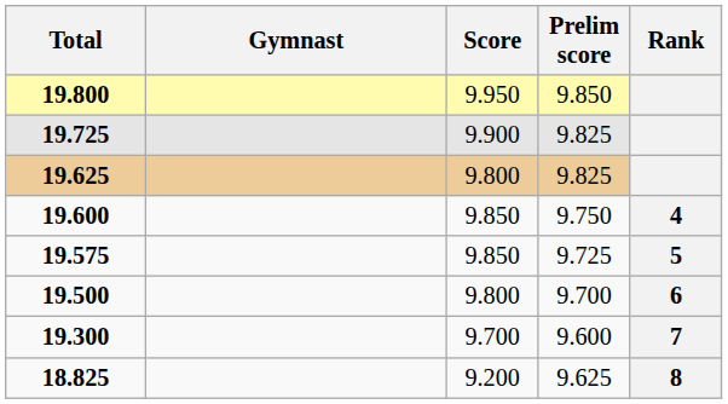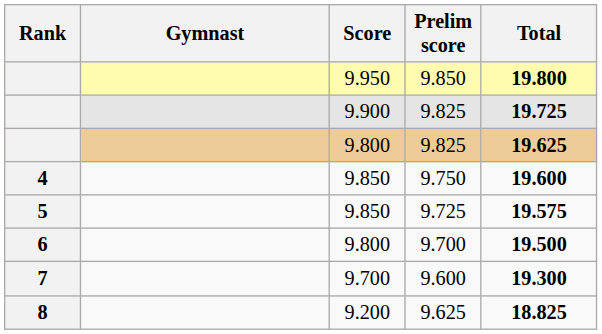 <table class="wikitable sortable" style="text-align:center; font-size:95%">
 <tr>
-<th scope="col" style="width:80px;">Total</th>
+<th scope="col" style="width:50px;">Rank</th>
 <th scope="col" style="width:180px;">Gymnast</th>
 <th scope="col" style="width:50px;">Score</th>
 <th scope="col" style="width:50px;">Prelim score</th>
-<th scope="col" style="width:50px;">Rank</th>
+<th scope="col" style="width:80px;">Total</th>
 </tr>
 <tr style="background:#fffcaf;">
-<td><strong>19.800</strong></td>
+<th scope=row style="text-align:center"></th>
 <td style="text-align:left;"></td>
 <td>9.950</td>
 <td>9.850</td>
-<th scope=row style="text-align:center"></th>
+<td><strong>19.800</strong></td>
 </tr>
 <tr style="background:#e5e5e5;">
-<td><strong>19.725</strong></td>
+<th scope=row style="text-align:center"></th>
 <td style="text-align:left;"></td>
 <td>9.900</td>
 <td>9.825</td>
-<th scope=row style="text-align:center"></th>
+<td><strong>19.725</strong></td>
 </tr>
 <tr style="background:#ec9;">
-<td><strong>19.625</strong></td>
+<th scope=row style="text-align:center"></th>
 <td style="text-align:left;"></td>
 <td>9.800</td>
 <td>9.825</td>
-<th scope=row style="text-align:center"></th>
+<td><strong>19.625</strong></td>
 </tr>
 <tr>
-<td><strong>19.600</strong></td>
+<th scope=row style="text-align:center">4</th>
 <td style="text-align:left;"></td>
 <td>9.850</td>
 <td>9.750</td>
-<th scope=row style="text-align:center">4</th>
+<td><strong>19.600</strong></td>
 </tr>
 <tr>
-<td><strong>19.575</strong></td>
+<th scope=row style="text-align:center">5</th>
 <td style="text-align:left;"></td>
 <td>9.850</td>
 <td>9.725</td>
-<th scope=row style="text-align:center">5</th>
+<td><strong>19.575</strong></td>
 </tr>
 <tr>
-<td><strong>19.500</strong></td>
+<th scope=row style="text-align:center">6</th>
 <td style="text-align:left;"></td>
 <td>9.800</td>
 <td>9.700</td>
-<th scope=row style="text-align:center">6</th>
+<td><strong>19.500</strong></td>
 </tr>
 <tr>
-<td><strong>19.300</strong></td>
+<th scope=row style="text-align:center">7</th>
 <td style="text-align:left;"></td>
 <td>9.700</td>
 <td>9.600</td>
-<th scope=row style="text-align:center">7</th>
+<td><strong>19.300</strong></td>
 </tr>
 <tr>
-<td><strong>18.825</strong></td>
+<th scope=row style="text-align:center">8</th>
 <td style="text-align:left;"></td>
 <td>9.200</td>
 <td>9.625</td>
-<th scope=row style="text-align:center">8</th>
+<td><strong>18.825</strong></td>
 </tr>
 </table>
